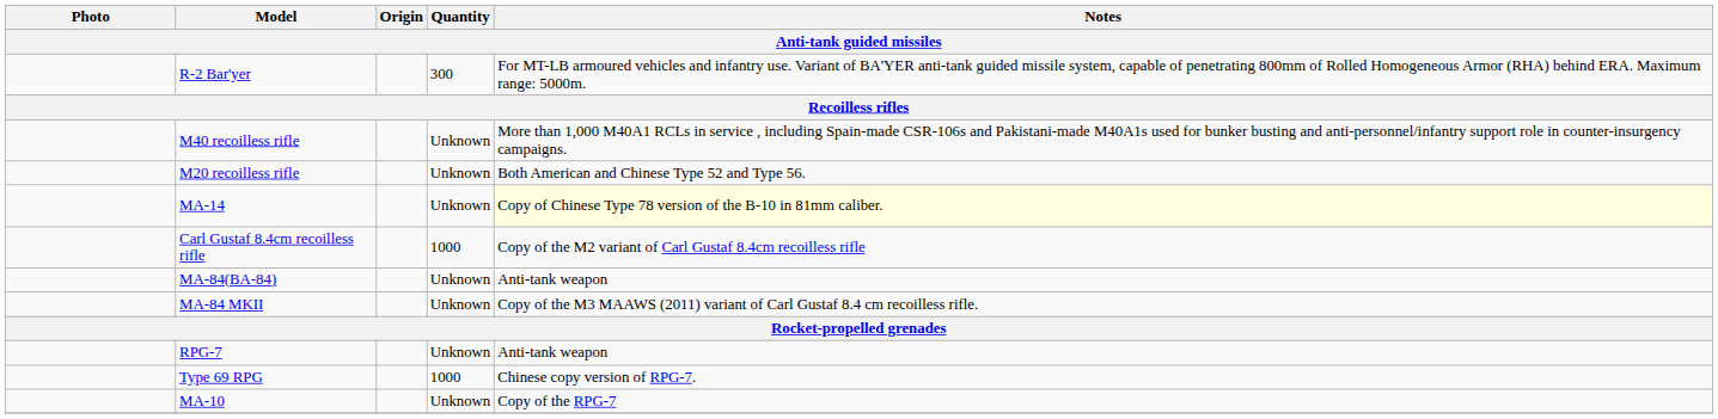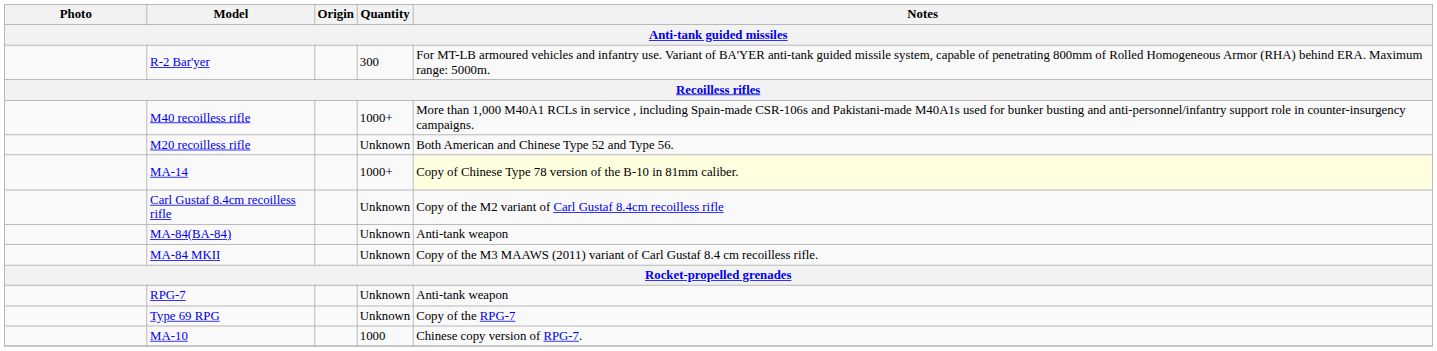 <table class="wikitable" style="width:90%;">
 <tr>
 <th width="10%">Photo</th>
 <th>Model</th>
 <th>Origin</th>
 <th>Quantity</th>
 <th>Notes</th>
 </tr>
 <tr>
 <th colspan="7"><a href='#'>Anti-tank guided missiles</a></th>
 </tr>
 <tr>
 <td></td>
 <td><a href='#'>R-2 Bar'yer</a></td>
 <td></td>
 <td>300</td>
 <td>For MT-LB armoured vehicles and infantry use. Variant of BA'YER anti-tank guided missile system, capable of penetrating 800mm of Rolled Homogeneous Armor (RHA) behind ERA. Maximum range: 5000m.</td>
 </tr>
 <tr>
 <th colspan="7"><a href='#'>Recoilless rifles</a></th>
 </tr>
 <tr>
 <td></td>
 <td><a href='#'>M40 recoilless rifle</a></td>
 <td></td>
-<td>Unknown</td>
+<td>1000+</td>
 <td>More than 1,000 M40A1 RCLs in service , including Spain-made CSR-106s and Pakistani-made M40A1s used for bunker busting and anti-personnel/infantry support role in counter-insurgency campaigns.</td>
 </tr>
 <tr>
 <td></td>
 <td><a href='#'>M20 recoilless rifle</a></td>
 <td></td>
 <td>Unknown</td>
 <td>Both American and Chinese Type 52 and Type 56.</td>
 </tr>
 <tr>
 <td></td>
 <td><a href='#'>MA-14</a></td>
 <td> <br>  <br> </td>
-<td>Unknown</td>
+<td>1000+</td>
 <td style="background: lightyellow;">Copy of Chinese Type 78 version of the B-10 in 81mm caliber.</td>
 </tr>
 <tr>
 <td></td>
 <td><a href='#'>Carl Gustaf 8.4cm recoilless rifle</a></td>
 <td></td>
-<td>1000</td>
+<td>Unknown</td>
 <td>Copy of the M2 variant of <a href='#'>Carl Gustaf 8.4cm recoilless rifle</a></td>
 </tr>
 <tr>
 <td></td>
 <td><a href='#'>MA-84(BA-84)</a></td>
 <td></td>
 <td>Unknown</td>
 <td>Anti-tank weapon</td>
 </tr>
 <tr>
 <td></td>
 <td><a href='#'>MA-84 MKII</a></td>
 <td></td>
 <td>Unknown</td>
 <td>Copy of the M3 MAAWS (2011) variant of Carl Gustaf 8.4 cm recoilless rifle.</td>
 </tr>
 <tr>
 <th colspan="7"><a href='#'>Rocket-propelled grenades</a></th>
 </tr>
 <tr>
 <td></td>
 <td><a href='#'>RPG-7</a></td>
 <td></td>
 <td>Unknown</td>
 <td>Anti-tank weapon</td>
 </tr>
 <tr>
 <td></td>
 <td><a href='#'>Type 69 RPG</a></td>
 <td></td>
-<td>1000</td>
-<td>Chinese copy version of <a href='#'>RPG-7</a>.</td>
+<td>Unknown</td>
+<td>Copy of the <a href='#'>RPG-7</a></td>
 </tr>
 <tr>
 <td></td>
 <td><a href='#'>MA-10</a></td>
 <td></td>
-<td>Unknown</td>
-<td>Copy of the <a href='#'>RPG-7</a></td>
+<td>1000</td>
+<td>Chinese copy version of <a href='#'>RPG-7</a>.</td>
 </tr>
 <tr>
 </tr>
 </table>
